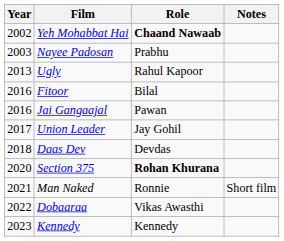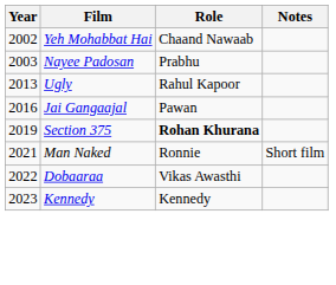 <table class="wikitable sortable">
 <tr>
 <th>Year</th>
 <th>Film</th>
 <th>Role</th>
 <th>Notes</th>
 </tr>
 <tr>
 <td>2002</td>
 <td><em><a href='#'>Yeh Mohabbat Hai</a></em></td>
-<td><strong>Chaand Nawaab</strong></td>
+<td>Chaand Nawaab</td>
 <td></td>
 </tr>
 <tr>
 <td>2003</td>
 <td><em><a href='#'>Nayee Padosan</a></em></td>
 <td>Prabhu</td>
 <td></td>
 </tr>
 <tr>
 <td>2013</td>
 <td><em><a href='#'> Ugly</a></em></td>
 <td>Rahul Kapoor</td>
 <td></td>
 </tr>
 <tr>
 <td>2016</td>
-<td><em><a href='#'>Fitoor</a></em></td>
-<td>Bilal</td>
-<td></td>
-</tr>
-<tr>
-<td>2016</td>
 <td><em><a href='#'>Jai Gangaajal</a></em></td>
 <td>Pawan</td>
 <td></td>
 </tr>
 <tr>
-<td>2017</td>
-<td><em><a href='#'> Union Leader</a></em></td>
-<td>Jay Gohil</td>
-<td></td>
-</tr>
-<tr>
-<td>2018</td>
-<td><em><a href='#'>Daas Dev</a></em></td>
-<td>Devdas</td>
-<td></td>
-</tr>
-<tr>
-<td>2020</td>
+<td>2019</td>
 <td><em><a href='#'>Section 375</a></em></td>
 <td><strong>Rohan Khurana</strong></td>
 <td></td>
 </tr>
 <tr>
 <td>2021</td>
 <td><em>Man Naked</em></td>
 <td>Ronnie</td>
 <td>Short film</td>
 </tr>
 <tr>
 <td>2022</td>
 <td><em><a href='#'>Dobaaraa</a></em></td>
 <td>Vikas Awasthi</td>
 <td></td>
 </tr>
 <tr>
 <td>2023</td>
 <td><em><a href='#'>Kennedy</a></em></td>
 <td>Kennedy</td>
 <td></td>
 </tr>
 </table>
